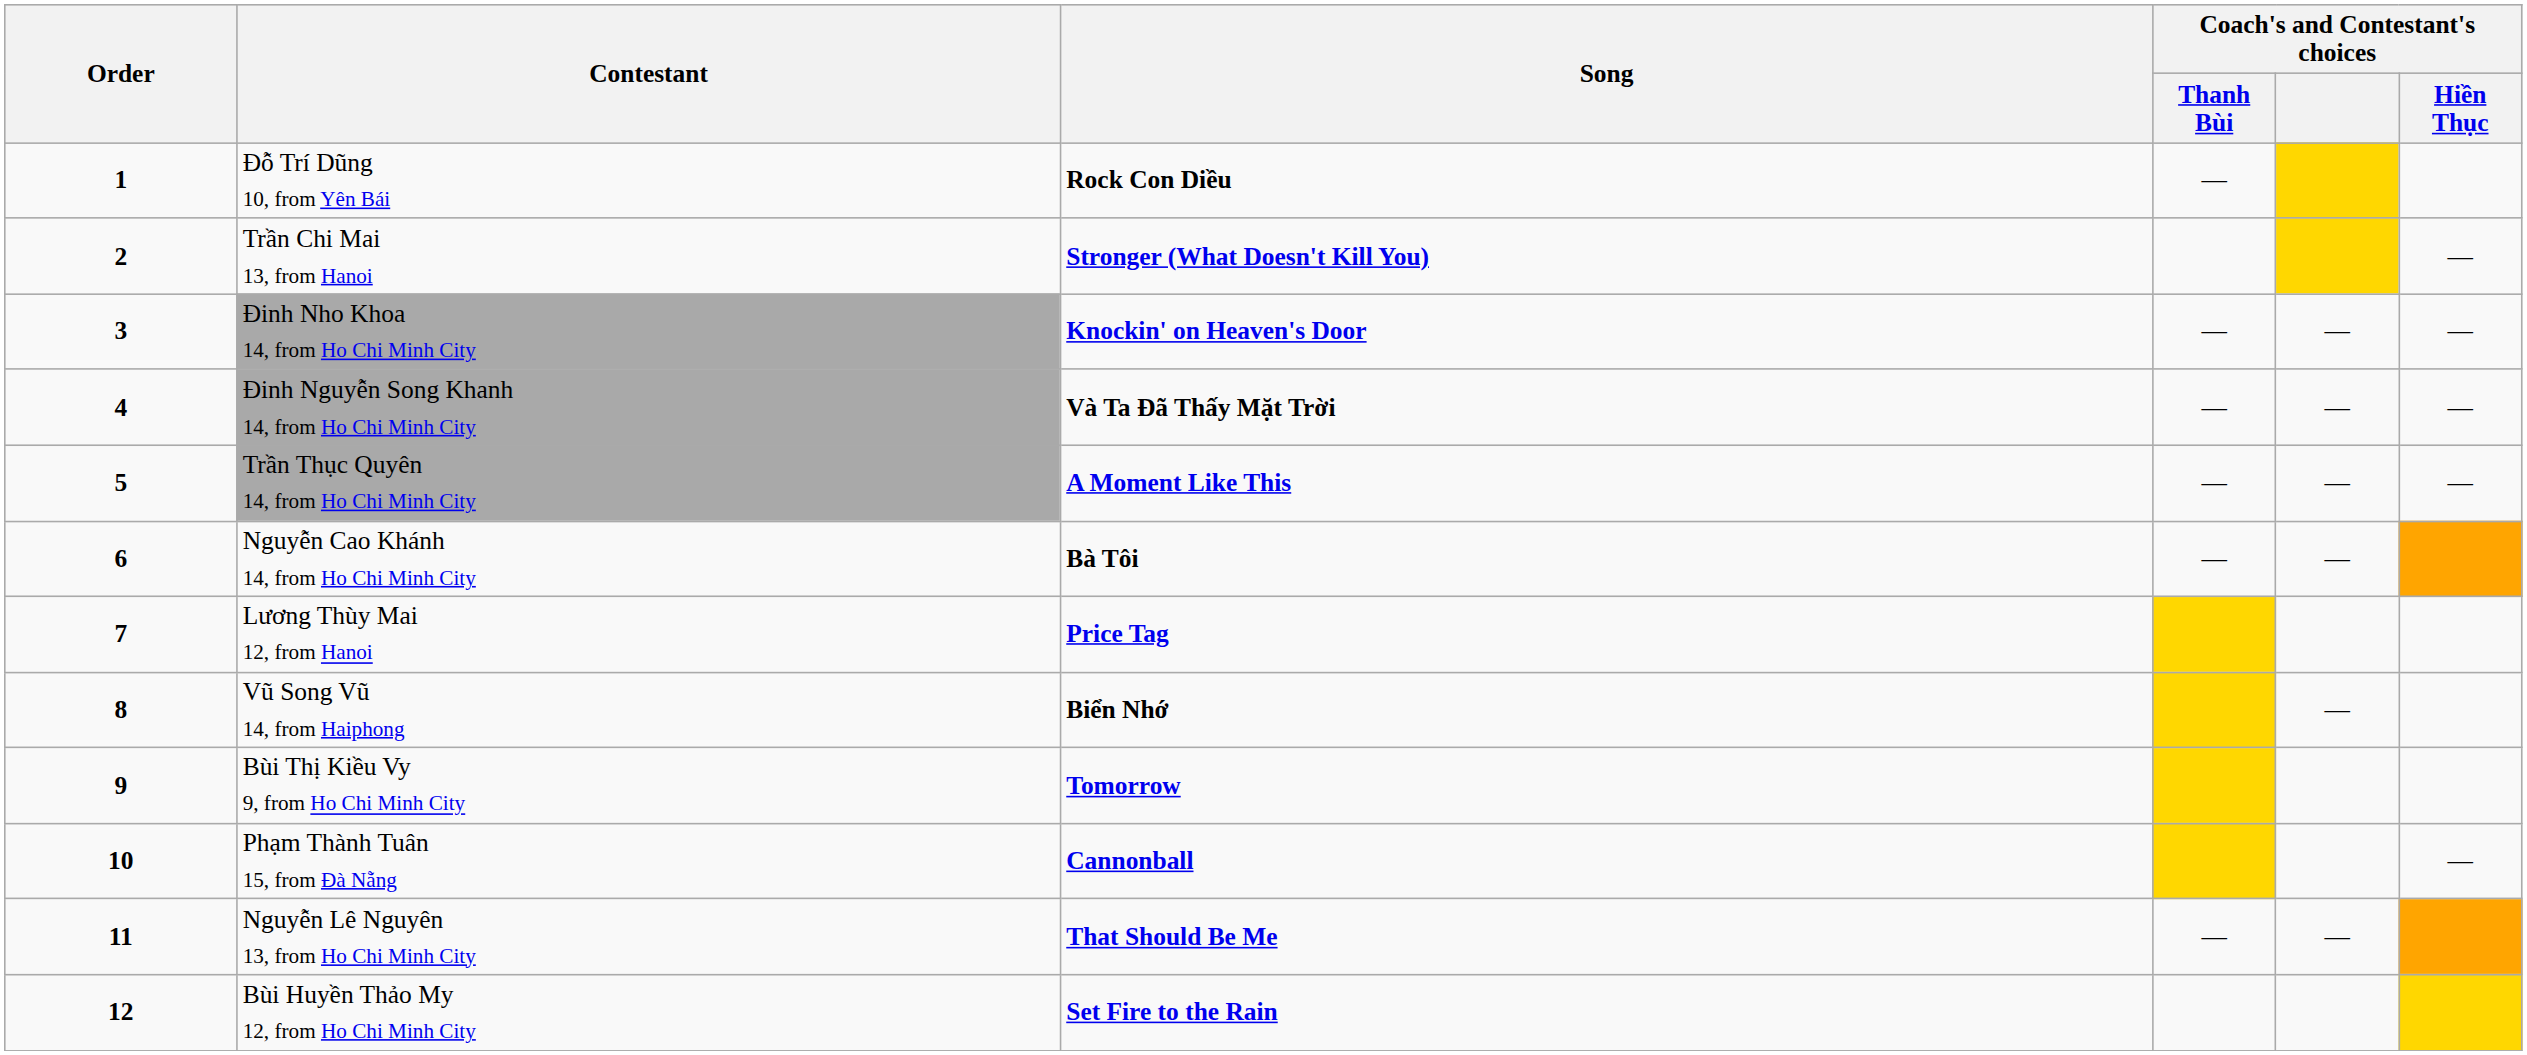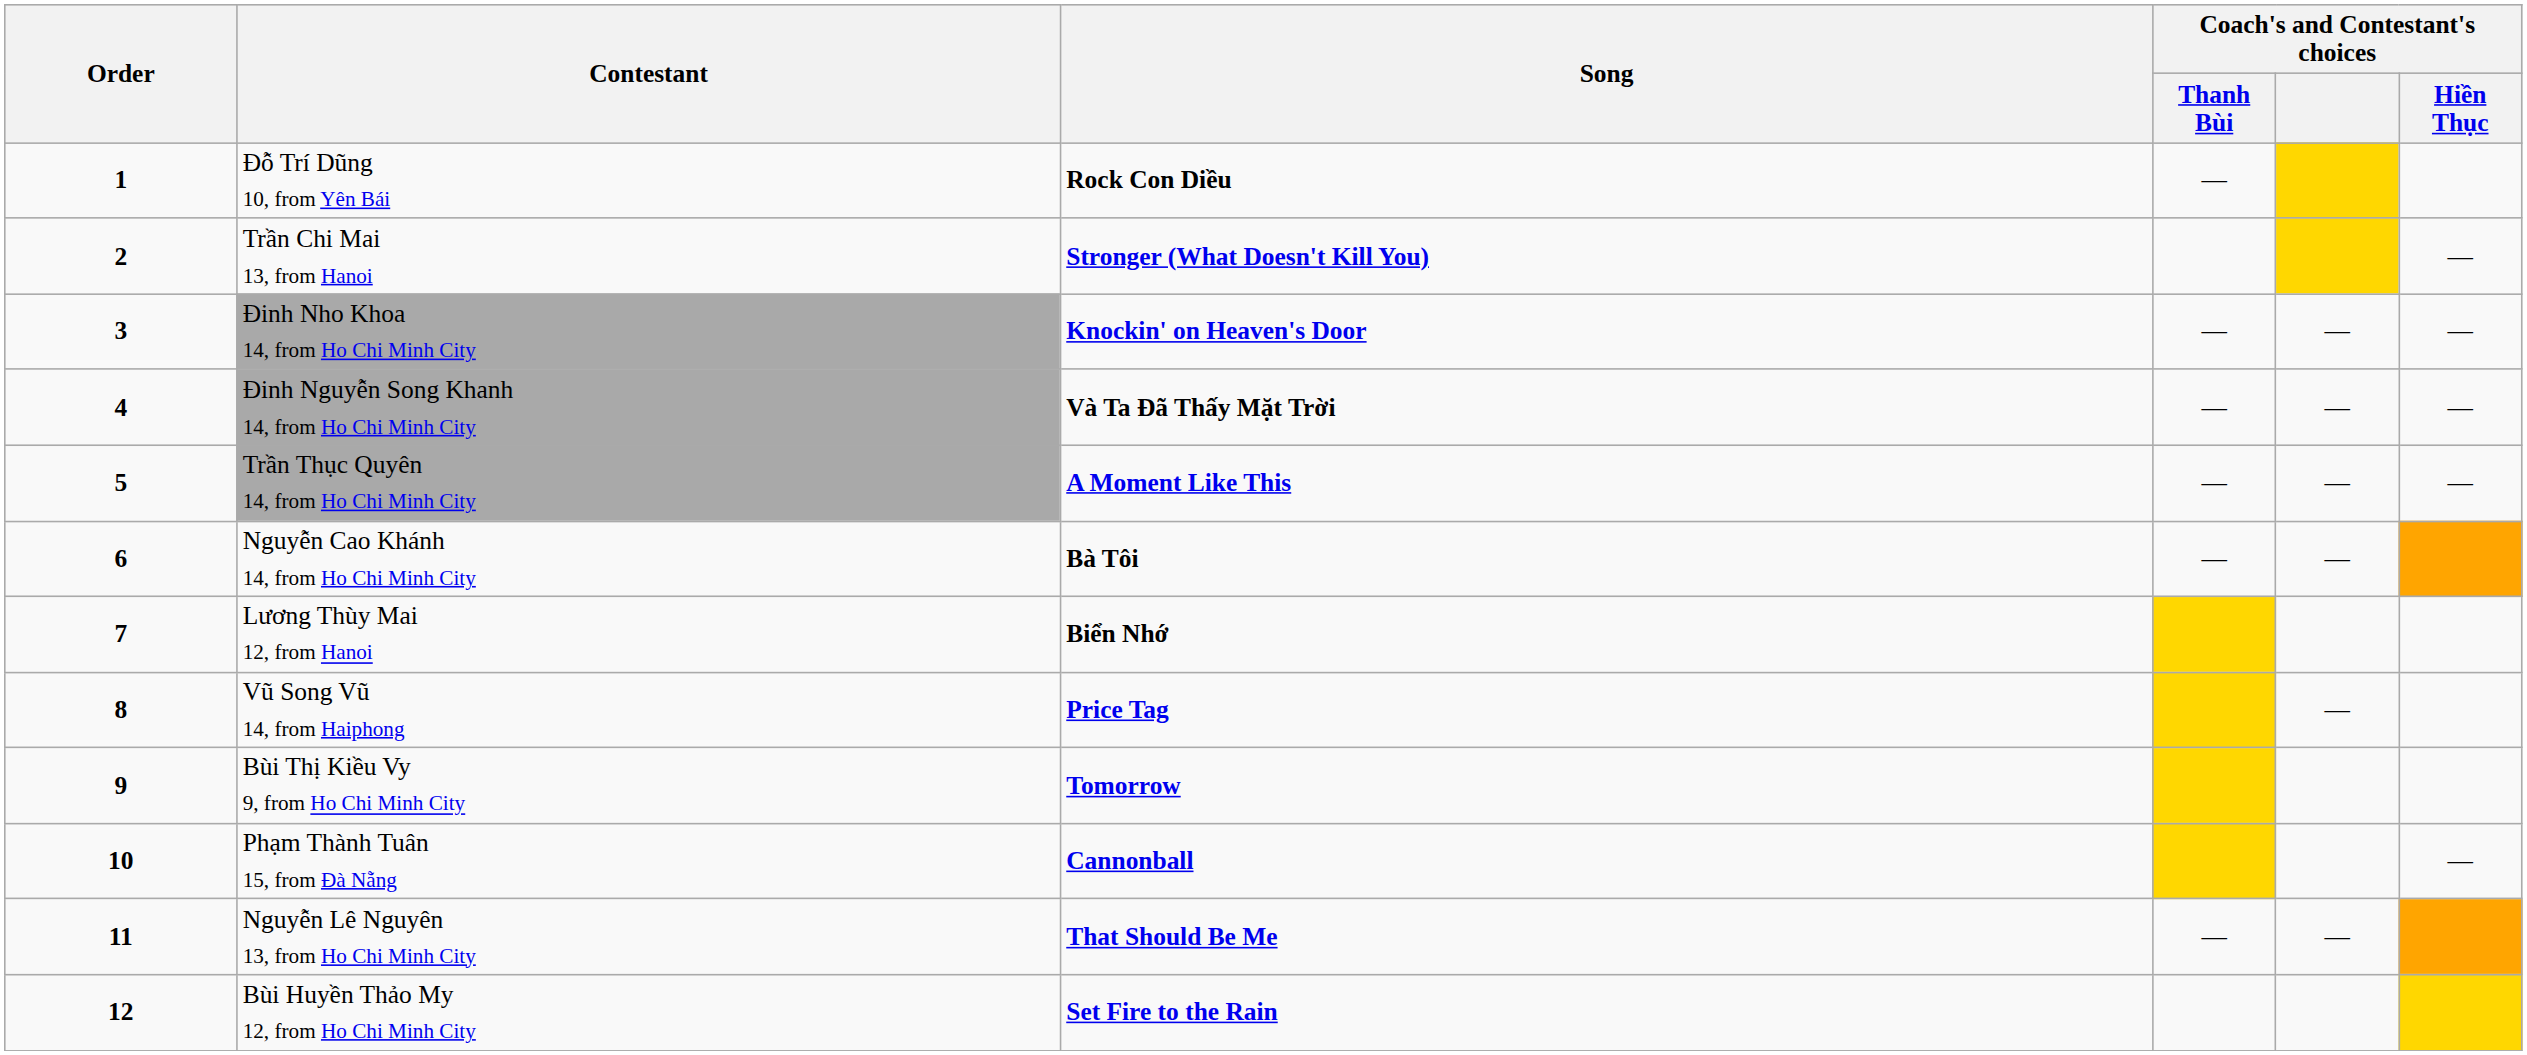 <table class="wikitable" style="width:100%;">
 <tr>
 <th rowspan=2>Order</th>
 <th rowspan=2>Contestant</th>
 <th rowspan=2>Song</th>
 <th colspan=4>Coach's and Contestant's choices</th>
 </tr>
 <tr>
 <th width="70"><a href='#'>Thanh Bùi</a></th>
 <th width="70"></th>
 <th width="70"><a href='#'>Hiền Thục</a></th>
 </tr>
 <tr>
 <td align="center"><strong>1</strong></td>
 <td>Đỗ Trí Dũng<br><sub>10, from <a href='#'>Yên Bái</a></sub></td>
 <td><strong>Rock Con Diều</strong><br></td>
 <td align="center">—</td>
 <td style="background:gold;text-align:center;"></td>
 <td style="text-align:center;"></td>
 </tr>
 <tr>
 <td align="center"><strong>2</strong></td>
 <td>Trần Chi Mai<br><sub>13, from <a href='#'>Hanoi</a></sub></td>
 <td><strong><a href='#'>Stronger (What Doesn't Kill You)</a></strong><br></td>
 <td style="text-align:center;"></td>
 <td style="background:gold;text-align:center;"></td>
 <td align="center">—</td>
 </tr>
 <tr>
 <td align="center"><strong>3</strong></td>
 <td style="background:darkgrey;text-align:left;">Đinh Nho Khoa<br><sub>14, from <a href='#'>Ho Chi Minh City</a></sub></td>
 <td><strong><a href='#'>Knockin' on Heaven's Door</a></strong><br></td>
 <td align="center">—</td>
 <td align="center">—</td>
 <td align="center">—</td>
 </tr>
 <tr>
 <td align="center"><strong>4</strong></td>
 <td style="background:darkgrey;text-align:left;">Đinh Nguyễn Song Khanh<br><sub>14, from <a href='#'>Ho Chi Minh City</a></sub></td>
 <td><strong>Và Ta Đã Thấy Mặt Trời</strong><br></td>
 <td align="center">—</td>
 <td align="center">—</td>
 <td align="center">—</td>
 </tr>
 <tr>
 <td align="center"><strong>5</strong></td>
 <td style="background:darkgrey;text-align:left;">Trần Thục Quyên<br><sub>14, from <a href='#'>Ho Chi Minh City</a></sub></td>
 <td><strong><a href='#'>A Moment Like This</a></strong><br></td>
 <td align="center">—</td>
 <td align="center">—</td>
 <td align="center">—</td>
 </tr>
 <tr>
 <td align="center"><strong>6</strong></td>
 <td>Nguyễn Cao Khánh<br><sub>14, from <a href='#'>Ho Chi Minh City</a></sub></td>
 <td><strong>Bà Tôi</strong><br></td>
 <td align="center">—</td>
 <td align="center">—</td>
 <td style="background:orange;text-align:center;"></td>
 </tr>
 <tr>
 <td align="center"><strong>7</strong></td>
 <td>Lương Thùy Mai<br><sub>12, from <a href='#'>Hanoi</a></sub></td>
-<td><strong><a href='#'>Price Tag</a></strong><br></td>
+<td><strong>Biển Nhớ</strong><br></td>
 <td style="background:gold;text-align:center;"></td>
 <td style="text-align:center;"></td>
 <td style="text-align:center;"></td>
 </tr>
 <tr>
 <td align="center"><strong>8</strong></td>
 <td>Vũ Song Vũ<br><sub>14, from <a href='#'>Haiphong</a></sub></td>
-<td><strong>Biển Nhớ</strong><br></td>
+<td><strong><a href='#'>Price Tag</a></strong><br></td>
 <td style="background:gold;text-align:center;"></td>
 <td align="center">—</td>
 <td style="text-align:center;"></td>
 </tr>
 <tr>
 <td align="center"><strong>9</strong></td>
 <td>Bùi Thị Kiều Vy<br><sub>9, from <a href='#'>Ho Chi Minh City</a></sub></td>
 <td><strong><a href='#'>Tomorrow</a></strong><br></td>
 <td style="background:gold;text-align:center;"></td>
 <td style="text-align:center;"></td>
 <td style="text-align:center;"></td>
 </tr>
 <tr>
 <td align="center"><strong>10</strong></td>
 <td>Phạm Thành Tuân<br><sub>15, from <a href='#'>Đà Nẵng</a></sub></td>
 <td><strong><a href='#'>Cannonball</a></strong><br></td>
 <td style="background:gold;text-align:center;"></td>
 <td style="text-align:center;"></td>
 <td align="center">—</td>
 </tr>
 <tr>
 <td align="center"><strong>11</strong></td>
 <td>Nguyễn Lê Nguyên<br><sub>13, from <a href='#'>Ho Chi Minh City</a></sub></td>
 <td><strong><a href='#'>That Should Be Me</a></strong><br></td>
 <td align="center">—</td>
 <td align="center">—</td>
 <td style="background:orange;text-align:center;"></td>
 </tr>
 <tr>
 <td align="center"><strong>12</strong></td>
 <td>Bùi Huyền Thảo My<br><sub>12, from <a href='#'>Ho Chi Minh City</a></sub></td>
 <td><strong><a href='#'>Set Fire to the Rain</a></strong><br></td>
 <td style="text-align:center;"></td>
 <td style="text-align:center;"></td>
 <td style="background:gold;text-align:center;"></td>
 </tr>
 <tr>
 </tr>
 </table>
